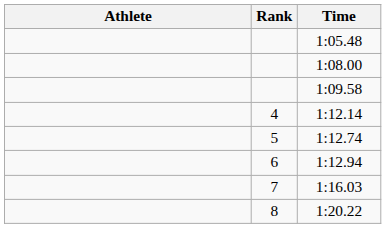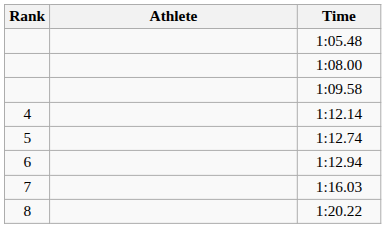 <table class=wikitable style="text-align:center">
 <tr>
+<th width=40>Rank</th>
 <th width=250>Athlete</th>
-<th width=40>Rank</th>
 <th width=80>Time</th>
 </tr>
 <tr>
+<td></td>
 <td align=left></td>
-<td></td>
 <td>1:05.48</td>
 </tr>
 <tr>
+<td></td>
 <td align=left></td>
-<td></td>
 <td>1:08.00</td>
 </tr>
 <tr>
+<td></td>
 <td align=left></td>
-<td></td>
 <td>1:09.58</td>
 </tr>
 <tr>
+<td>4</td>
 <td align=left></td>
-<td>4</td>
 <td>1:12.14</td>
 </tr>
 <tr>
+<td>5</td>
 <td align=left></td>
-<td>5</td>
 <td>1:12.74</td>
 </tr>
 <tr>
+<td>6</td>
 <td align=left></td>
-<td>6</td>
 <td>1:12.94</td>
 </tr>
 <tr>
+<td>7</td>
 <td align=left></td>
-<td>7</td>
 <td>1:16.03</td>
 </tr>
 <tr>
+<td>8</td>
 <td align=left></td>
-<td>8</td>
 <td>1:20.22</td>
 </tr>
 </table>
